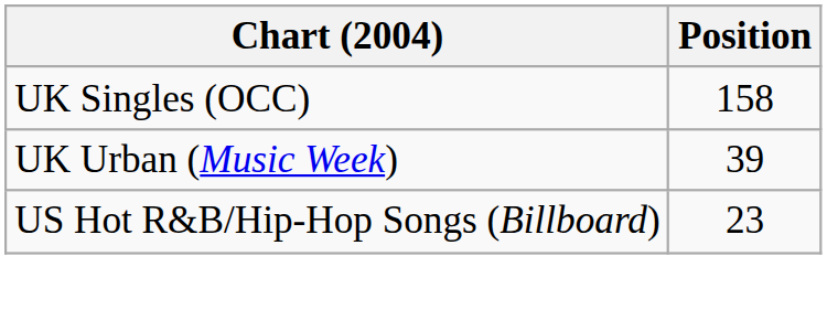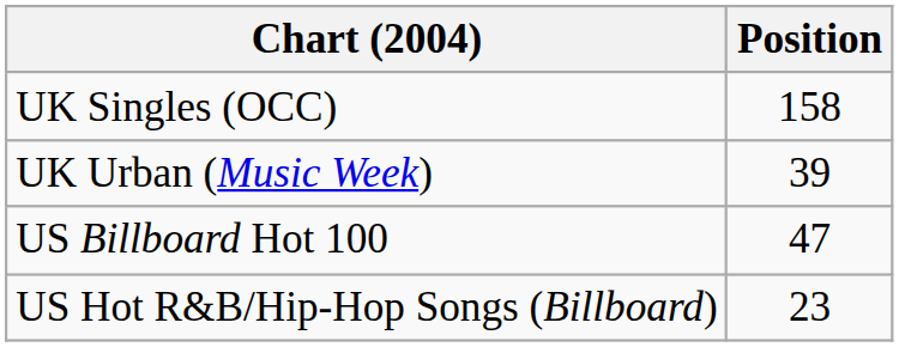 <table class="wikitable sortable">
 <tr>
 <th scope="col">Chart (2004)</th>
 <th scope="col">Position</th>
 </tr>
 <tr>
 <td>UK Singles (OCC)</td>
 <td style="text-align:center;">158</td>
 </tr>
 <tr>
 <td>UK Urban (<em><a href='#'>Music Week</a></em>)</td>
 <td align="center">39</td>
 </tr>
 <tr>
+<td>US <em>Billboard</em> Hot 100</td>
+<td style="text-align:center;">47</td>
+</tr>
+<tr>
 <td>US Hot R&B/Hip-Hop Songs (<em>Billboard</em>)</td>
 <td style="text-align:center;">23</td>
 </tr>
 </table>
